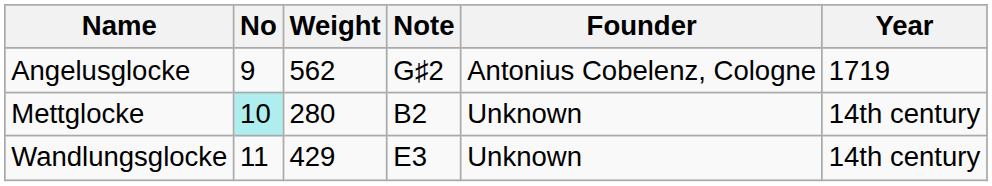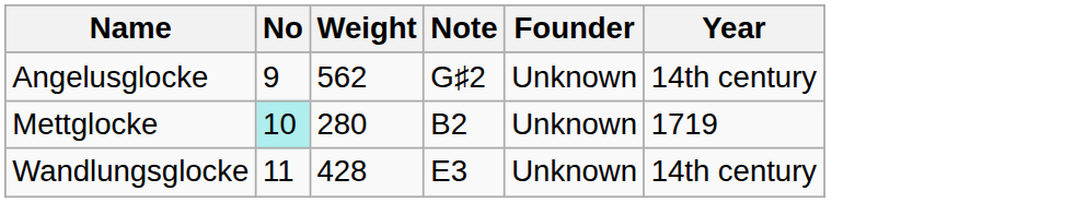 <table class="wikitable sortable mw-collapsible">
 <tr>
 <th>Name</th>
 <th>No</th>
 <th>Weight</th>
 <th>Note</th>
 <th>Founder</th>
 <th>Year</th>
 </tr>
 <tr>
 <td>Angelusglocke</td>
 <td>9</td>
 <td>562</td>
 <td>G♯2</td>
-<td>Antonius Cobelenz, Cologne</td>
-<td>1719</td>
+<td>Unknown</td>
+<td>14th century</td>
 </tr>
 <tr>
 <td>Mettglocke</td>
 <td style="background: paleturquoise;">10</td>
 <td>280</td>
 <td>B2</td>
 <td>Unknown</td>
-<td>14th century</td>
+<td>1719</td>
 </tr>
 <tr>
 <td>Wandlungsglocke</td>
 <td>11</td>
-<td>429</td>
+<td>428</td>
 <td>E3</td>
 <td>Unknown</td>
 <td>14th century</td>
 </tr>
 </table>
